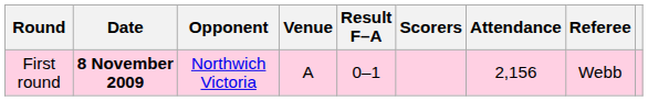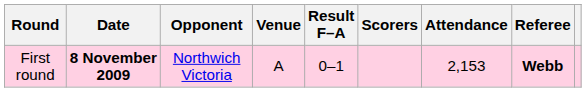 <table class="wikitable" style="text-align:center">
 <tr>
 <th>Round</th>
 <th>Date</th>
 <th>Opponent</th>
 <th>Venue</th>
 <th>Result<br>F–A</th>
 <th>Scorers</th>
 <th>Attendance</th>
 <th>Referee</th>
 <th></th>
 </tr>
 <tr bgcolor="#ffd0e3">
 <td>First round</td>
 <td><strong>8 November 2009</strong></td>
 <td><a href='#'>Northwich Victoria</a></td>
 <td>A</td>
 <td>0–1</td>
 <td></td>
-<td>2,156</td>
-<td>Webb</td>
+<td>2,153</td>
+<td><strong>Webb</strong></td>
 <td></td>
 </tr>
 </table>
